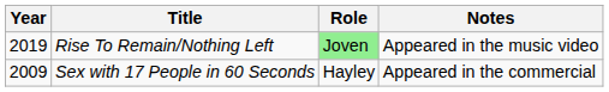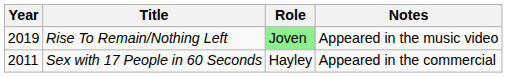 <table class="wikitable sortable">
 <tr>
 <th>Year</th>
 <th>Title</th>
 <th>Role</th>
 <th class="unsortable">Notes</th>
 </tr>
 <tr>
 <td>2019</td>
 <td><em>Rise To Remain/Nothing Left</em></td>
 <td style="background: lightgreen;">Joven</td>
 <td>Appeared in the music video</td>
 </tr>
 <tr>
-<td>2009</td>
+<td>2011</td>
 <td><em>Sex with 17 People in 60 Seconds</em></td>
 <td>Hayley</td>
 <td>Appeared in the commercial</td>
 </tr>
 </table>
